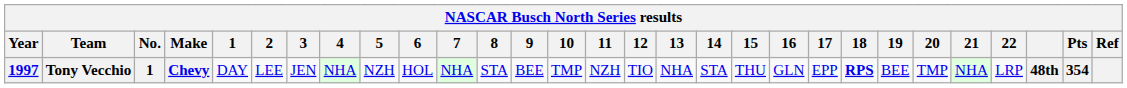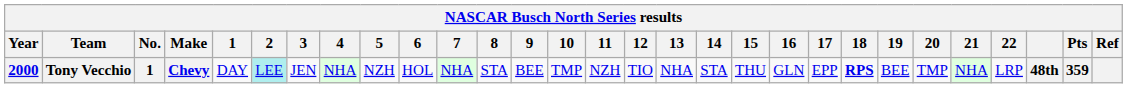 <table class="wikitable" style="text-align:center; font-size:75%">
 <tr>
 <th colspan=43><a href='#'>NASCAR Busch North Series</a> results</th>
 </tr>
 <tr>
 <th>Year</th>
 <th>Team</th>
 <th>No.</th>
 <th>Make</th>
 <th>1</th>
 <th>2</th>
 <th>3</th>
 <th>4</th>
 <th>5</th>
 <th>6</th>
 <th>7</th>
 <th>8</th>
 <th>9</th>
 <th>10</th>
 <th>11</th>
 <th>12</th>
 <th>13</th>
 <th>14</th>
 <th>15</th>
 <th>16</th>
 <th>17</th>
 <th>18</th>
 <th>19</th>
 <th>20</th>
 <th>21</th>
 <th>22</th>
 <th></th>
 <th>Pts</th>
 <th>Ref</th>
 </tr>
 <tr>
-<th><a href='#'>1997</a></th>
+<th><a href='#'>2000</a></th>
 <th>Tony Vecchio</th>
 <th>1</th>
 <th><a href='#'>Chevy</a></th>
 <td><a href='#'>DAY</a></td>
-<td><a href='#'>LEE</a></td>
+<td style="background: paleturquoise;"><a href='#'>LEE</a></td>
 <td><a href='#'>JEN</a></td>
 <td style="background:#DFFFDF"><a href='#'>NHA</a><br></td>
 <td><a href='#'>NZH</a></td>
 <td><a href='#'>HOL</a></td>
 <td style="background:#DFFFDF"><a href='#'>NHA</a><br></td>
 <td><a href='#'>STA</a></td>
 <td><a href='#'>BEE</a></td>
 <td><a href='#'>TMP</a></td>
 <td><a href='#'>NZH</a></td>
 <td><a href='#'>TIO</a></td>
 <td><a href='#'>NHA</a></td>
 <td><a href='#'>STA</a></td>
 <td><a href='#'>THU</a></td>
 <td><a href='#'>GLN</a></td>
 <td><a href='#'>EPP</a></td>
 <td><strong><a href='#'>RPS</a></strong></td>
 <td><a href='#'>BEE</a></td>
 <td><a href='#'>TMP</a></td>
 <td style="background:#DFFFDF"><a href='#'>NHA</a><br></td>
 <td><a href='#'>LRP</a></td>
 <th>48th</th>
-<th>354</th>
+<th>359</th>
 <th></th>
 </tr>
 </table>
